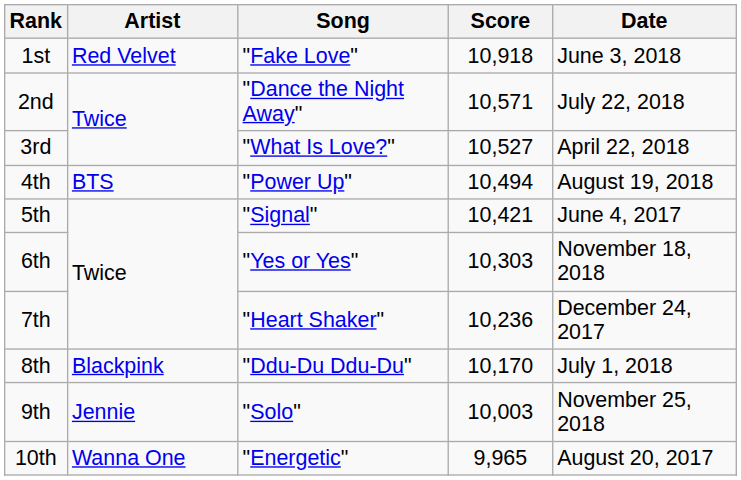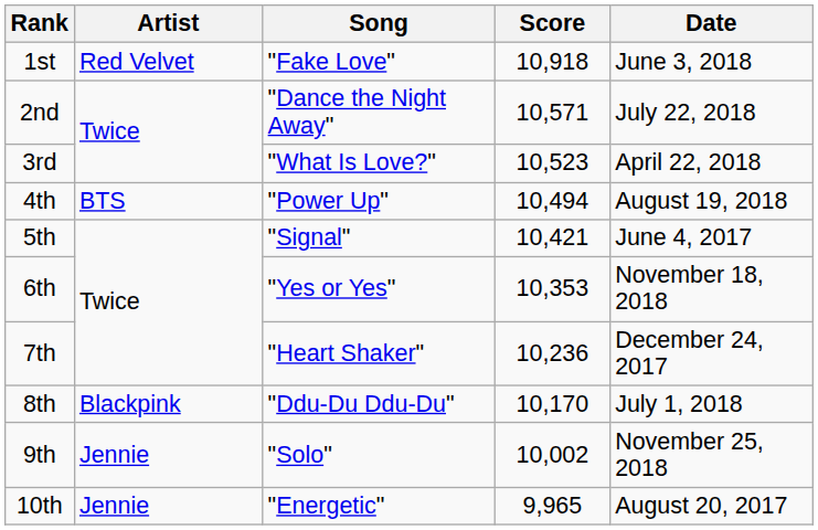 <table class="wikitable">
 <tr>
 <th>Rank</th>
 <th style="width:120px;">Artist</th>
 <th style="width:150px;">Song</th>
 <th style="width:70px;">Score</th>
 <th style="width:130px;">Date</th>
 </tr>
 <tr>
 <td style="text-align:center">1st</td>
 <td><a href='#'>Red Velvet</a></td>
 <td>"<a href='#'>Fake Love</a>"</td>
 <td style="text-align:center">10,918</td>
 <td>June 3, 2018</td>
 </tr>
 <tr>
 <td style="text-align:center">2nd</td>
 <td rowspan="2"><a href='#'>Twice</a></td>
 <td>"<a href='#'>Dance the Night Away</a>"</td>
 <td style="text-align:center">10,571</td>
 <td>July 22, 2018</td>
 </tr>
 <tr>
 <td style="text-align:center">3rd</td>
 <td>"<a href='#'>What Is Love?</a>"</td>
-<td style="text-align:center">10,527</td>
+<td style="text-align:center">10,523</td>
 <td>April 22, 2018</td>
 </tr>
 <tr>
 <td style="text-align:center">4th</td>
 <td><a href='#'>BTS</a></td>
 <td>"<a href='#'>Power Up</a>"</td>
 <td style="text-align:center">10,494</td>
 <td>August 19, 2018</td>
 </tr>
 <tr>
 <td style="text-align:center">5th</td>
 <td rowspan="3">Twice</td>
 <td>"<a href='#'>Signal</a>"</td>
 <td style="text-align:center">10,421</td>
 <td>June 4, 2017</td>
 </tr>
 <tr>
 <td style="text-align:center">6th</td>
 <td>"<a href='#'>Yes or Yes</a>"</td>
-<td style="text-align:center">10,303</td>
+<td style="text-align:center">10,353</td>
 <td>November 18, 2018</td>
 </tr>
 <tr>
 <td style="text-align:center">7th</td>
 <td>"<a href='#'>Heart Shaker</a>"</td>
 <td style="text-align:center">10,236</td>
 <td>December 24, 2017</td>
 </tr>
 <tr>
 <td style="text-align:center">8th</td>
 <td><a href='#'>Blackpink</a></td>
 <td>"<a href='#'>Ddu-Du Ddu-Du</a>"</td>
 <td style="text-align:center">10,170</td>
 <td>July 1, 2018</td>
 </tr>
 <tr>
 <td style="text-align:center">9th</td>
 <td><a href='#'>Jennie</a></td>
 <td>"<a href='#'>Solo</a>"</td>
-<td style="text-align:center">10,003</td>
+<td style="text-align:center">10,002</td>
 <td>November 25, 2018</td>
 </tr>
 <tr>
 <td style="text-align:center">10th</td>
-<td><a href='#'>Wanna One</a></td>
+<td><a href='#'>Jennie</a></td>
 <td>"<a href='#'>Energetic</a>"</td>
 <td style="text-align:center">9,965</td>
 <td>August 20, 2017</td>
 </tr>
 </table>
